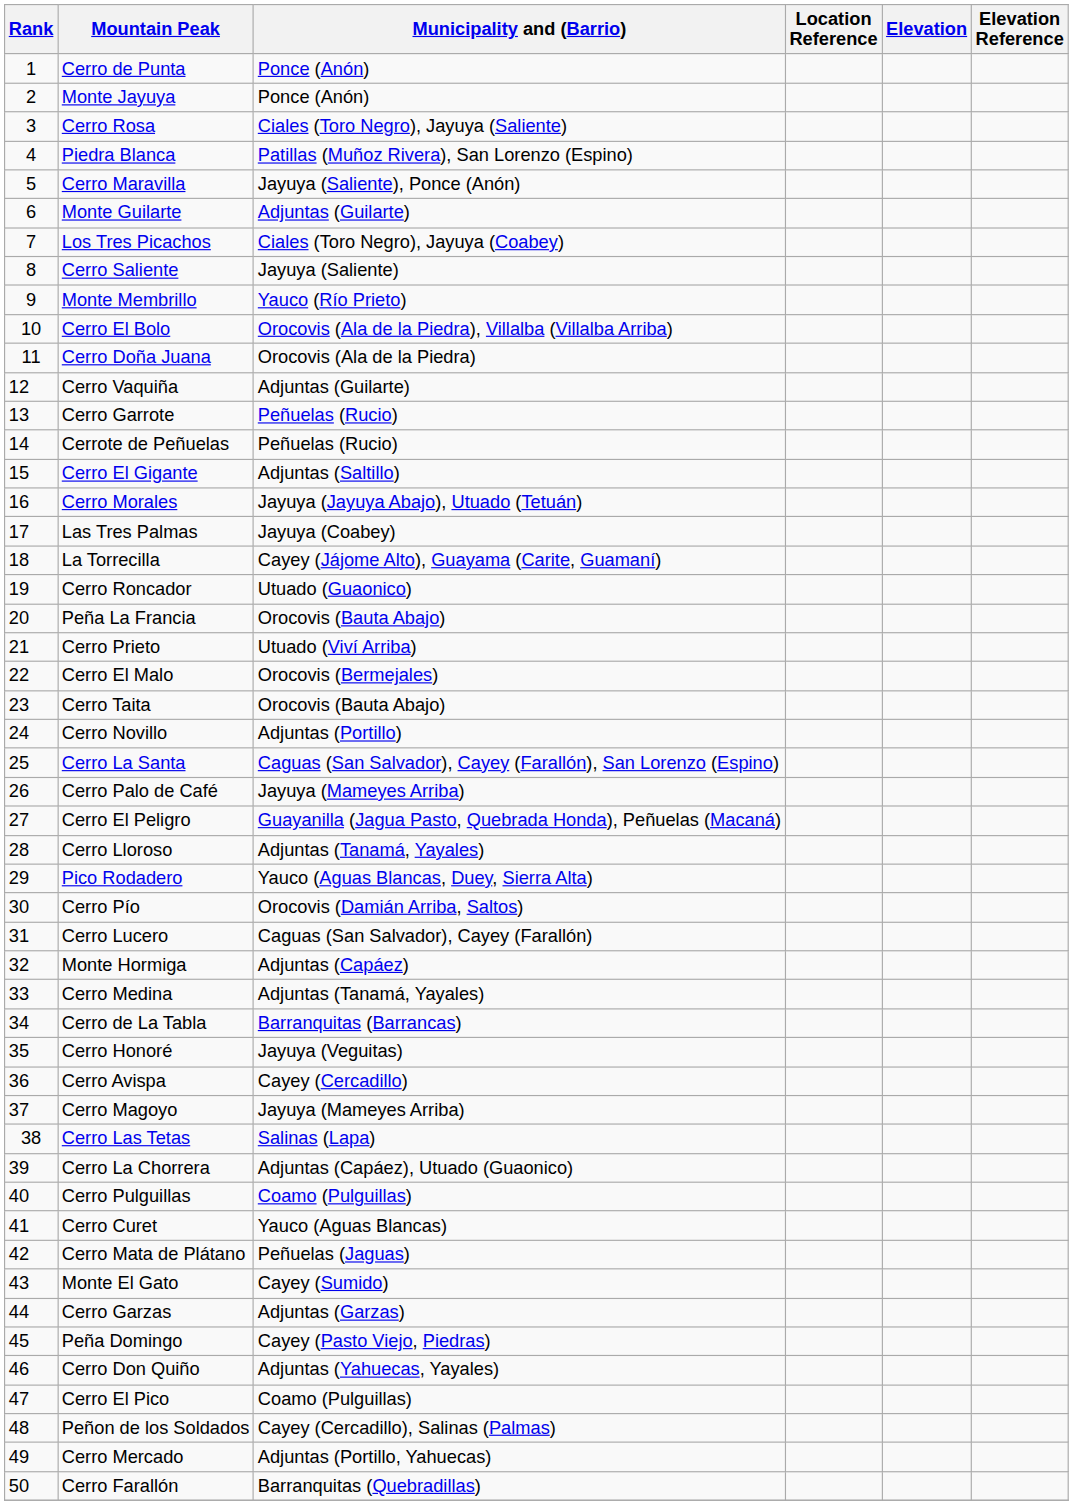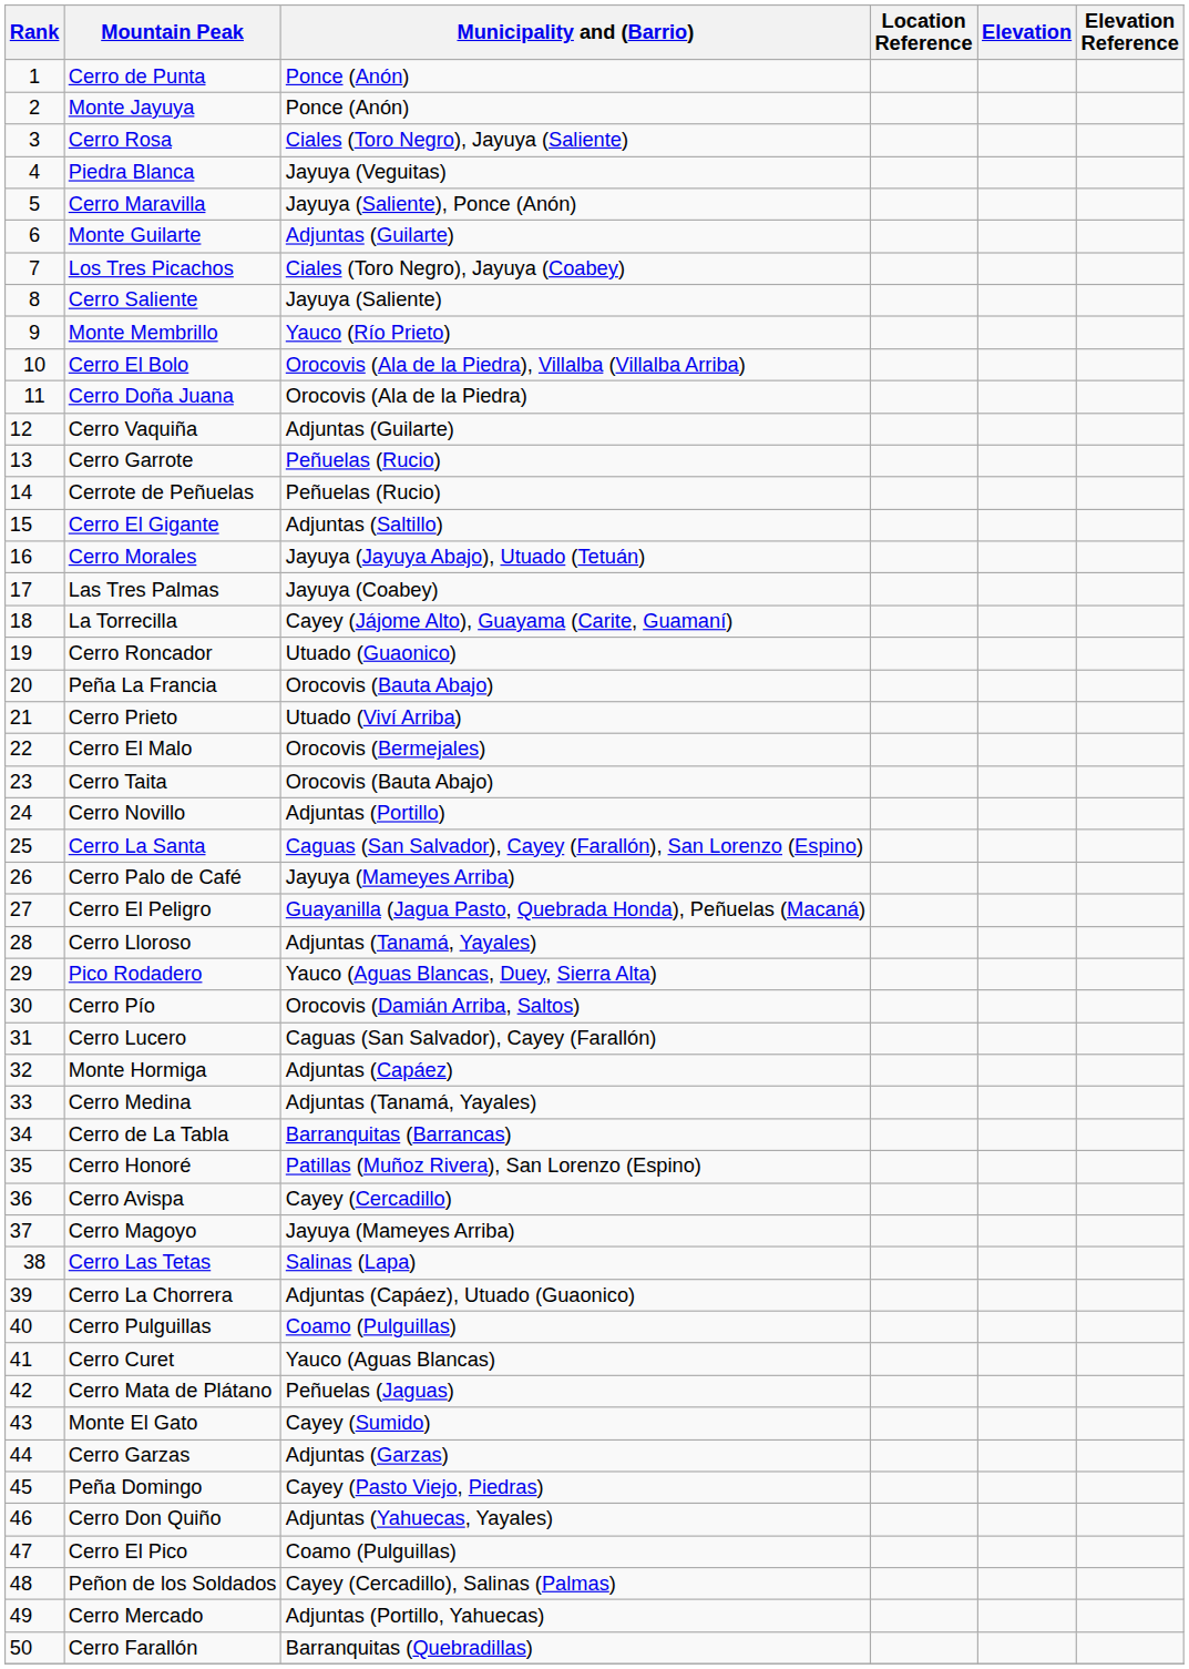 <table class="wikitable sortable mw-collapsible">
 <tr>
 <th><a href='#'>Rank</a></th>
 <th><a href='#'>Mountain Peak</a></th>
 <th><a href='#'>Municipality</a> and (<a href='#'>Barrio</a>)</th>
 <th>Location<br>Reference</th>
 <th><a href='#'>Elevation</a></th>
 <th>Elevation<br>Reference</th>
 </tr>
 <tr>
 <td align="center">1</td>
 <td><a href='#'>Cerro de Punta</a></td>
 <td><a href='#'>Ponce</a> (<a href='#'>Anón</a>)</td>
 <td align="center"></td>
 <td align="center"></td>
 <td align="center"></td>
 </tr>
 <tr>
 <td align="center">2</td>
 <td><a href='#'>Monte Jayuya</a></td>
 <td>Ponce (Anón)</td>
 <td align="center"></td>
 <td align="center"></td>
 <td align="center"></td>
 </tr>
 <tr>
 <td align="center">3</td>
 <td><a href='#'>Cerro Rosa</a></td>
 <td><a href='#'>Ciales</a> (<a href='#'>Toro Negro</a>), Jayuya (<a href='#'>Saliente</a>)</td>
 <td align="center"></td>
 <td align="center"></td>
 <td align="center"></td>
 </tr>
 <tr>
 <td align="center">4</td>
 <td><a href='#'>Piedra Blanca</a></td>
-<td><a href='#'>Patillas</a> (<a href='#'>Muñoz Rivera</a>), San Lorenzo (Espino)</td>
+<td>Jayuya (Veguitas)</td>
 <td align="center"></td>
 <td align="center"></td>
 <td align="center"></td>
 </tr>
 <tr>
 <td align="center">5</td>
 <td><a href='#'>Cerro Maravilla</a></td>
 <td>Jayuya (<a href='#'>Saliente</a>), Ponce (Anón)</td>
 <td align="center"></td>
 <td align="center"></td>
 <td align="center"></td>
 </tr>
 <tr>
 <td align="center">6</td>
 <td><a href='#'>Monte Guilarte</a></td>
 <td><a href='#'>Adjuntas</a> (<a href='#'>Guilarte</a>)</td>
 <td align="center"></td>
 <td align="center"></td>
 <td align="center"></td>
 </tr>
 <tr>
 <td align="center">7</td>
 <td><a href='#'>Los Tres Picachos</a></td>
 <td><a href='#'>Ciales</a> (Toro Negro), Jayuya (<a href='#'>Coabey</a>)</td>
 <td align="center"></td>
 <td align="center"></td>
 <td align="center"></td>
 </tr>
 <tr>
 <td align="center">8</td>
 <td><a href='#'>Cerro Saliente</a></td>
 <td>Jayuya (Saliente)</td>
 <td align="center"></td>
 <td align="center"></td>
 <td align="center"></td>
 </tr>
 <tr>
 <td align="center">9</td>
 <td><a href='#'>Monte Membrillo</a></td>
 <td><a href='#'>Yauco</a> (<a href='#'>Río Prieto</a>)</td>
 <td align="center"></td>
 <td align="center"></td>
 <td align="center"></td>
 </tr>
 <tr>
 <td align="center">10</td>
 <td><a href='#'>Cerro El Bolo</a></td>
 <td><a href='#'>Orocovis</a> (<a href='#'>Ala de la Piedra</a>), <a href='#'>Villalba</a> (<a href='#'>Villalba Arriba</a>)</td>
 <td align="center"></td>
 <td align="center"></td>
 <td align="center"></td>
 </tr>
 <tr>
 <td align="center">11</td>
 <td><a href='#'>Cerro Doña Juana</a></td>
 <td>Orocovis (Ala de la Piedra)</td>
 <td align="center"></td>
 <td align="center"></td>
 <td align="center"></td>
 </tr>
 <tr>
 <td>12</td>
 <td>Cerro Vaquiña</td>
 <td>Adjuntas (Guilarte)</td>
 <td></td>
 <td></td>
 <td></td>
 </tr>
 <tr>
 <td>13</td>
 <td>Cerro Garrote</td>
 <td><a href='#'>Peñuelas</a> (<a href='#'>Rucio</a>)</td>
 <td></td>
 <td></td>
 <td></td>
 </tr>
 <tr>
 <td>14</td>
 <td>Cerrote de Peñuelas</td>
 <td>Peñuelas (Rucio)</td>
 <td></td>
 <td></td>
 <td></td>
 </tr>
 <tr>
 <td>15</td>
 <td><a href='#'>Cerro El Gigante</a></td>
 <td>Adjuntas (<a href='#'>Saltillo</a>)</td>
 <td></td>
 <td></td>
 <td></td>
 </tr>
 <tr>
 <td>16</td>
 <td><a href='#'>Cerro Morales</a></td>
 <td>Jayuya (<a href='#'>Jayuya Abajo</a>), <a href='#'>Utuado</a> (<a href='#'>Tetuán</a>)</td>
 <td></td>
 <td></td>
 <td></td>
 </tr>
 <tr>
 <td>17</td>
 <td>Las Tres Palmas</td>
 <td>Jayuya (Coabey)</td>
 <td></td>
 <td></td>
 <td></td>
 </tr>
 <tr>
 <td>18</td>
 <td>La Torrecilla</td>
 <td>Cayey (<a href='#'>Jájome Alto</a>), <a href='#'>Guayama</a> (<a href='#'>Carite</a>, <a href='#'>Guamaní</a>)</td>
 <td></td>
 <td></td>
 <td></td>
 </tr>
 <tr>
 <td>19</td>
 <td>Cerro Roncador</td>
 <td>Utuado (<a href='#'>Guaonico</a>)</td>
 <td></td>
 <td></td>
 <td></td>
 </tr>
 <tr>
 <td>20</td>
 <td>Peña La Francia</td>
 <td>Orocovis (<a href='#'>Bauta Abajo</a>)</td>
 <td></td>
 <td></td>
 <td></td>
 </tr>
 <tr>
 <td>21</td>
 <td>Cerro Prieto</td>
 <td>Utuado (<a href='#'>Viví Arriba</a>)</td>
 <td></td>
 <td></td>
 <td></td>
 </tr>
 <tr>
 <td>22</td>
 <td>Cerro El Malo</td>
 <td>Orocovis (<a href='#'>Bermejales</a>)</td>
 <td></td>
 <td></td>
 <td></td>
 </tr>
 <tr>
 <td>23</td>
 <td>Cerro Taita</td>
 <td>Orocovis (Bauta Abajo)</td>
 <td></td>
 <td></td>
 <td></td>
 </tr>
 <tr>
 <td>24</td>
 <td>Cerro Novillo</td>
 <td>Adjuntas (<a href='#'>Portillo</a>)</td>
 <td></td>
 <td></td>
 <td></td>
 </tr>
 <tr>
 <td>25</td>
 <td><a href='#'>Cerro La Santa</a></td>
 <td><a href='#'>Caguas</a> (<a href='#'>San Salvador</a>), <a href='#'>Cayey</a> (<a href='#'>Farallón</a>), <a href='#'>San Lorenzo</a> (<a href='#'>Espino</a>)</td>
 <td></td>
 <td></td>
 <td></td>
 </tr>
 <tr>
 <td>26</td>
 <td>Cerro Palo de Café</td>
 <td>Jayuya (<a href='#'>Mameyes Arriba</a>)</td>
 <td></td>
 <td></td>
 <td></td>
 </tr>
 <tr>
 <td>27</td>
 <td>Cerro El Peligro</td>
 <td><a href='#'>Guayanilla</a> (<a href='#'>Jagua Pasto</a>, <a href='#'>Quebrada Honda</a>), Peñuelas (<a href='#'>Macaná</a>)</td>
 <td></td>
 <td></td>
 <td></td>
 </tr>
 <tr>
 <td>28</td>
 <td>Cerro Lloroso</td>
 <td>Adjuntas (<a href='#'>Tanamá</a>, <a href='#'>Yayales</a>)</td>
 <td></td>
 <td></td>
 <td></td>
 </tr>
 <tr>
 <td>29</td>
 <td><a href='#'>Pico Rodadero</a></td>
 <td>Yauco (<a href='#'>Aguas Blancas</a>, <a href='#'>Duey</a>, <a href='#'>Sierra Alta</a>)</td>
 <td></td>
 <td></td>
 <td></td>
 </tr>
 <tr>
 <td>30</td>
 <td>Cerro Pío</td>
 <td>Orocovis (<a href='#'>Damián Arriba</a>, <a href='#'>Saltos</a>)</td>
 <td></td>
 <td></td>
 <td></td>
 </tr>
 <tr>
 <td>31</td>
 <td>Cerro Lucero</td>
 <td>Caguas (San Salvador), Cayey (Farallón)</td>
 <td></td>
 <td></td>
 <td></td>
 </tr>
 <tr>
 <td>32</td>
 <td>Monte Hormiga</td>
 <td>Adjuntas (<a href='#'>Capáez</a>)</td>
 <td></td>
 <td></td>
 <td></td>
 </tr>
 <tr>
 <td>33</td>
 <td>Cerro Medina</td>
 <td>Adjuntas (Tanamá, Yayales)</td>
 <td></td>
 <td></td>
 <td></td>
 </tr>
 <tr>
 <td>34</td>
 <td>Cerro de La Tabla</td>
 <td><a href='#'>Barranquitas</a> (<a href='#'>Barrancas</a>)</td>
 <td></td>
 <td></td>
 <td></td>
 </tr>
 <tr>
 <td>35</td>
 <td>Cerro Honoré</td>
-<td>Jayuya (Veguitas)</td>
+<td><a href='#'>Patillas</a> (<a href='#'>Muñoz Rivera</a>), San Lorenzo (Espino)</td>
 <td></td>
 <td></td>
 <td></td>
 </tr>
 <tr>
 <td>36</td>
 <td>Cerro Avispa</td>
 <td>Cayey (<a href='#'>Cercadillo</a>)</td>
 <td></td>
 <td></td>
 <td></td>
 </tr>
 <tr>
 <td>37</td>
 <td>Cerro Magoyo</td>
 <td>Jayuya (Mameyes Arriba)</td>
 <td></td>
 <td></td>
 <td></td>
 </tr>
 <tr>
 <td align="center">38</td>
 <td><a href='#'>Cerro Las Tetas</a></td>
 <td><a href='#'>Salinas</a> (<a href='#'>Lapa</a>)</td>
 <td align="center"></td>
 <td align="center"></td>
 <td align="center"></td>
 </tr>
 <tr>
 <td>39</td>
 <td>Cerro La Chorrera</td>
 <td>Adjuntas (Capáez), Utuado (Guaonico)</td>
 <td></td>
 <td></td>
 <td></td>
 </tr>
 <tr>
 <td>40</td>
 <td>Cerro Pulguillas</td>
 <td><a href='#'>Coamo</a> (<a href='#'>Pulguillas</a>)</td>
 <td></td>
 <td></td>
 <td></td>
 </tr>
 <tr>
 <td>41</td>
 <td>Cerro Curet</td>
 <td>Yauco (Aguas Blancas)</td>
 <td></td>
 <td></td>
 <td></td>
 </tr>
 <tr>
 <td>42</td>
 <td>Cerro Mata de Plátano</td>
 <td>Peñuelas (<a href='#'>Jaguas</a>)</td>
 <td></td>
 <td></td>
 <td></td>
 </tr>
 <tr>
 <td>43</td>
 <td>Monte El Gato</td>
 <td>Cayey (<a href='#'>Sumido</a>)</td>
 <td></td>
 <td></td>
 <td></td>
 </tr>
 <tr>
 <td>44</td>
 <td>Cerro Garzas</td>
 <td>Adjuntas (<a href='#'>Garzas</a>)</td>
 <td></td>
 <td></td>
 <td></td>
 </tr>
 <tr>
 <td>45</td>
 <td>Peña Domingo</td>
 <td>Cayey (<a href='#'>Pasto Viejo</a>, <a href='#'>Piedras</a>)</td>
 <td></td>
 <td></td>
 <td></td>
 </tr>
 <tr>
 <td>46</td>
 <td>Cerro Don Quiño</td>
 <td>Adjuntas (<a href='#'>Yahuecas</a>, Yayales)</td>
 <td></td>
 <td></td>
 <td></td>
 </tr>
 <tr>
 <td>47</td>
 <td>Cerro El Pico</td>
 <td>Coamo (Pulguillas)</td>
 <td></td>
 <td></td>
 <td></td>
 </tr>
 <tr>
 <td>48</td>
 <td>Peñon de los Soldados</td>
 <td>Cayey (Cercadillo), Salinas (<a href='#'>Palmas</a>)</td>
 <td></td>
 <td></td>
 <td></td>
 </tr>
 <tr>
 <td>49</td>
 <td>Cerro Mercado</td>
 <td>Adjuntas (Portillo, Yahuecas)</td>
 <td></td>
 <td></td>
 <td></td>
 </tr>
 <tr>
 <td>50</td>
 <td>Cerro Farallón</td>
 <td>Barranquitas (<a href='#'>Quebradillas</a>)</td>
 <td></td>
 <td></td>
 <td></td>
 </tr>
 <tr>
 </tr>
 </table>
